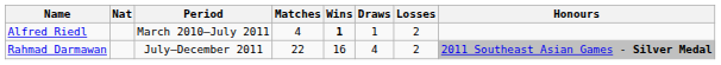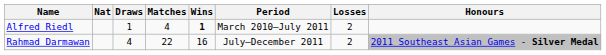 <table class="wikitable">
 <tr>
 <th>Name</th>
 <th>Nat</th>
-<th>Period</th>
+<th>Draws</th>
 <th>Matches</th>
 <th>Wins</th>
-<th>Draws</th>
+<th>Period</th>
 <th>Losses</th>
 <th>Honours</th>
 </tr>
 <tr>
 <td><a href='#'>Alfred Riedl</a></td>
 <td align="center"></td>
-<td align="center">March 2010–July 2011</td>
+<td align="center">1</td>
 <td align="center">4</td>
 <td align="center"><strong>1</strong></td>
-<td align="center">1</td>
+<td align="center">March 2010–July 2011</td>
 <td align="center">2</td>
 <td></td>
 </tr>
 <tr>
 <td><a href='#'>Rahmad Darmawan</a></td>
 <td align="center"></td>
-<td align="center">July–December 2011</td>
+<td align="center">4</td>
 <td align="center">22</td>
 <td align="center">16</td>
-<td align="center">4</td>
+<td align="center">July–December 2011</td>
 <td align="center">2</td>
 <td style=background:silver><a href='#'>2011 Southeast Asian Games</a> - <strong>Silver Medal</strong></td>
 </tr>
 </table>
